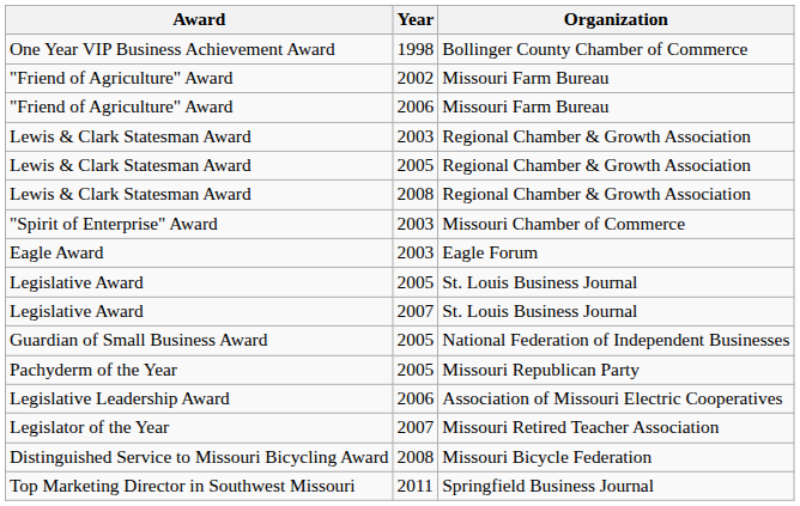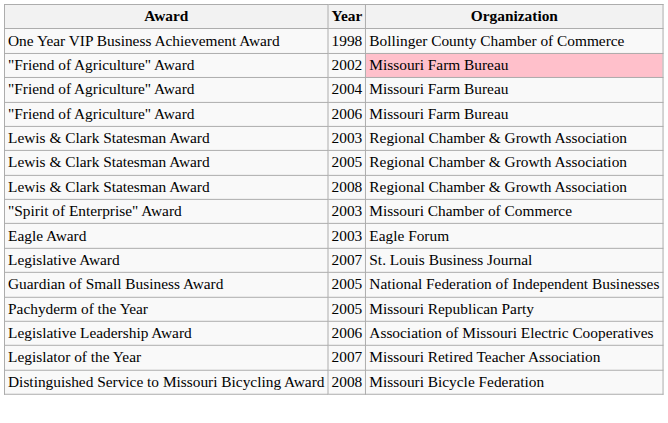 <table class="wikitable sortable">
 <tr>
 <th>Award</th>
 <th>Year</th>
 <th>Organization</th>
 </tr>
 <tr>
 <td>One Year VIP Business Achievement Award</td>
 <td>1998</td>
 <td>Bollinger County Chamber of Commerce</td>
 </tr>
 <tr>
 <td>"Friend of Agriculture" Award</td>
 <td>2002</td>
+<td style="background: pink;">Missouri Farm Bureau</td>
+</tr>
+<tr>
+<td>"Friend of Agriculture" Award</td>
+<td>2004</td>
 <td>Missouri Farm Bureau</td>
 </tr>
 <tr>
 <td>"Friend of Agriculture" Award</td>
 <td>2006</td>
 <td>Missouri Farm Bureau</td>
 </tr>
 <tr>
 <td>Lewis & Clark Statesman Award</td>
 <td>2003</td>
 <td>Regional Chamber & Growth Association</td>
 </tr>
 <tr>
 <td>Lewis & Clark Statesman Award</td>
 <td>2005</td>
 <td>Regional Chamber & Growth Association</td>
 </tr>
 <tr>
 <td>Lewis & Clark Statesman Award</td>
 <td>2008</td>
 <td>Regional Chamber & Growth Association</td>
 </tr>
 <tr>
 <td>"Spirit of Enterprise" Award</td>
 <td>2003</td>
 <td>Missouri Chamber of Commerce</td>
 </tr>
 <tr>
 <td>Eagle Award</td>
 <td>2003</td>
 <td>Eagle Forum</td>
 </tr>
 <tr>
 <td>Legislative Award</td>
-<td>2005</td>
-<td>St. Louis Business Journal</td>
-</tr>
-<tr>
-<td>Legislative Award</td>
 <td>2007</td>
 <td>St. Louis Business Journal</td>
 </tr>
 <tr>
 <td>Guardian of Small Business Award</td>
 <td>2005</td>
 <td>National Federation of Independent Businesses</td>
 </tr>
 <tr>
 <td>Pachyderm of the Year</td>
 <td>2005</td>
 <td>Missouri Republican Party</td>
 </tr>
 <tr>
 <td>Legislative Leadership Award</td>
 <td>2006</td>
 <td>Association of Missouri Electric Cooperatives</td>
 </tr>
 <tr>
 <td>Legislator of the Year</td>
 <td>2007</td>
 <td>Missouri Retired Teacher Association</td>
 </tr>
 <tr>
 <td>Distinguished Service to Missouri Bicycling Award</td>
 <td>2008</td>
 <td>Missouri Bicycle Federation</td>
 </tr>
-<tr>
-<td>Top Marketing Director in Southwest Missouri</td>
-<td>2011</td>
-<td>Springfield Business Journal</td>
-</tr>
 </table>
